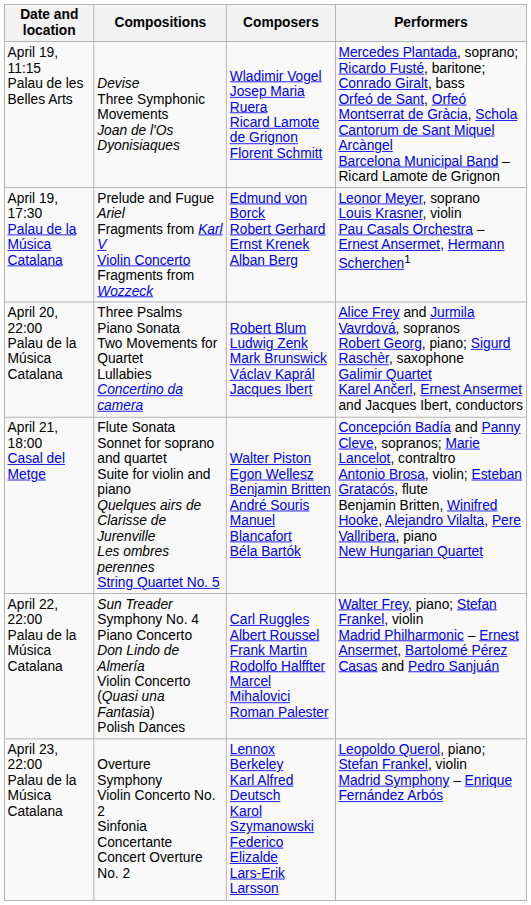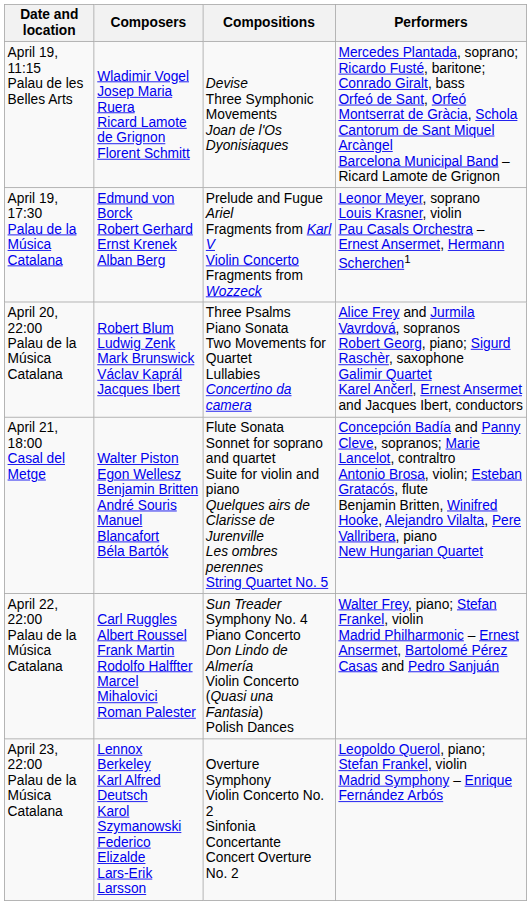 <table class="wikitable">
 <tr>
 <th>Date and location</th>
+<th>Composers</th>
 <th>Compositions</th>
-<th>Composers</th>
 <th>Performers</th>
 </tr>
 <tr>
 <td valign=top>April 19, 11:15<br>Palau de les Belles Arts<br></td>
+<td><a href='#'>Wladimir Vogel</a><br><a href='#'>Josep Maria Ruera</a><br><a href='#'>Ricard Lamote de Grignon</a><br><a href='#'>Florent Schmitt</a></td>
 <td><em>Devise</em><br>Three Symphonic Movements<br><em>Joan de l'Os</em><br><em>Dyonisiaques</em></td>
-<td><a href='#'>Wladimir Vogel</a><br><a href='#'>Josep Maria Ruera</a><br><a href='#'>Ricard Lamote de Grignon</a><br><a href='#'>Florent Schmitt</a></td>
 <td valign=top><a href='#'>Mercedes Plantada</a>, soprano; <a href='#'>Ricardo Fusté</a>, baritone; <a href='#'>Conrado Giralt</a>, bass<br><a href='#'>Orfeó de Sant</a>, <a href='#'>Orfeó Montserrat de Gràcia</a>, <a href='#'>Schola Cantorum de Sant Miquel Arcàngel</a><br><a href='#'>Barcelona Municipal Band</a> – Ricard Lamote de Grignon<br></td>
 </tr>
 <tr>
 <td valign=top>April 19, 17:30<br><a href='#'>Palau de la Música Catalana</a></td>
+<td valign=top><a href='#'>Edmund von Borck</a><br><a href='#'>Robert Gerhard</a><br><a href='#'>Ernst Krenek</a><br><a href='#'>Alban Berg</a><br></td>
 <td>Prelude and Fugue<br><em>Ariel</em><br>Fragments from <em><a href='#'>Karl V</a></em><br><a href='#'>Violin Concerto</a><br>Fragments from <em><a href='#'>Wozzeck</a></em></td>
-<td valign=top><a href='#'>Edmund von Borck</a><br><a href='#'>Robert Gerhard</a><br><a href='#'>Ernst Krenek</a><br><a href='#'>Alban Berg</a><br></td>
 <td valign=top><a href='#'>Leonor Meyer</a>, soprano<br><a href='#'>Louis Krasner</a>, violin<br><a href='#'>Pau Casals Orchestra</a> – <a href='#'>Ernest Ansermet</a>, <a href='#'>Hermann Scherchen</a><sup>1</sup></td>
 </tr>
 <tr>
 <td valign=top>April 20, 22:00<br>Palau de la Música Catalana</td>
+<td><a href='#'>Robert Blum</a><br><a href='#'>Ludwig Zenk</a><br><a href='#'>Mark Brunswick</a><br><a href='#'>Václav Kaprál</a><br><a href='#'>Jacques Ibert</a></td>
 <td>Three Psalms<br>Piano Sonata<br>Two Movements for Quartet<br>Lullabies<br><em><a href='#'>Concertino da camera</a></em></td>
-<td><a href='#'>Robert Blum</a><br><a href='#'>Ludwig Zenk</a><br><a href='#'>Mark Brunswick</a><br><a href='#'>Václav Kaprál</a><br><a href='#'>Jacques Ibert</a></td>
 <td valign=top><a href='#'>Alice Frey</a> and <a href='#'>Jurmila Vavrdová</a>, sopranos<br><a href='#'>Robert Georg</a>, piano; <a href='#'>Sigurd Raschèr</a>, saxophone<br><a href='#'>Galimir Quartet</a><br><a href='#'>Karel Ančerl</a>, <a href='#'>Ernest Ansermet</a> and Jacques Ibert, conductors</td>
 </tr>
 <tr>
 <td valign=top>April 21, 18:00<br><a href='#'>Casal del Metge</a></td>
+<td><a href='#'>Walter Piston</a><br><a href='#'>Egon Wellesz</a><br><a href='#'>Benjamin Britten</a><br><a href='#'>André Souris</a><br><a href='#'>Manuel Blancafort</a><br><a href='#'>Béla Bartók</a></td>
 <td>Flute Sonata<br>Sonnet for soprano and quartet<br>Suite for violin and piano<br><em>Quelques airs de Clarisse de Jurenville</em><br><em>Les ombres perennes</em><br><a href='#'>String Quartet No. 5</a></td>
-<td><a href='#'>Walter Piston</a><br><a href='#'>Egon Wellesz</a><br><a href='#'>Benjamin Britten</a><br><a href='#'>André Souris</a><br><a href='#'>Manuel Blancafort</a><br><a href='#'>Béla Bartók</a></td>
 <td valign=top><a href='#'>Concepción Badía</a> and <a href='#'>Panny Cleve</a>, sopranos; <a href='#'>Marie Lancelot</a>, contraltro <br><a href='#'>Antonio Brosa</a>, violin; <a href='#'>Esteban Gratacós</a>, flute<br> Benjamin Britten, <a href='#'>Winifred Hooke</a>, <a href='#'>Alejandro Vilalta</a>, <a href='#'>Pere Vallribera</a>, piano<br><a href='#'>New Hungarian Quartet</a></td>
 </tr>
 <tr>
 <td valign=top>April 22, 22:00<br>Palau de la Música Catalana</td>
+<td><a href='#'>Carl Ruggles</a><br><a href='#'>Albert Roussel</a><br><a href='#'>Frank Martin</a><br><a href='#'>Rodolfo Halffter</a><br><a href='#'>Marcel Mihalovici</a><br><a href='#'>Roman Palester</a></td>
 <td><em>Sun Treader</em><br>Symphony No. 4<br>Piano Concerto<br><em>Don Lindo de Almería</em><br>Violin Concerto (<em>Quasi una Fantasia</em>)<br>Polish Dances</td>
-<td><a href='#'>Carl Ruggles</a><br><a href='#'>Albert Roussel</a><br><a href='#'>Frank Martin</a><br><a href='#'>Rodolfo Halffter</a><br><a href='#'>Marcel Mihalovici</a><br><a href='#'>Roman Palester</a></td>
 <td valign=top><a href='#'>Walter Frey</a>, piano; <a href='#'>Stefan Frankel</a>, violin<br><a href='#'>Madrid Philharmonic</a> – <a href='#'>Ernest Ansermet</a>, <a href='#'>Bartolomé Pérez Casas</a> and <a href='#'>Pedro Sanjuán</a></td>
 </tr>
 <tr>
 <td valign=top>April 23, 22:00<br>Palau de la Música Catalana</td>
+<td><a href='#'>Lennox Berkeley</a><br><a href='#'>Karl Alfred Deutsch</a><br><a href='#'>Karol Szymanowski</a><br><a href='#'>Federico Elizalde</a><br><a href='#'>Lars-Erik Larsson</a></td>
 <td>Overture<br>Symphony<br>Violin Concerto No. 2<br>Sinfonia Concertante<br>Concert Overture No. 2</td>
-<td><a href='#'>Lennox Berkeley</a><br><a href='#'>Karl Alfred Deutsch</a><br><a href='#'>Karol Szymanowski</a><br><a href='#'>Federico Elizalde</a><br><a href='#'>Lars-Erik Larsson</a></td>
 <td valign=top><a href='#'>Leopoldo Querol</a>, piano; <a href='#'>Stefan Frankel</a>, violin<br><a href='#'>Madrid Symphony</a> – <a href='#'>Enrique Fernández Arbós</a></td>
 </tr>
 </table>
